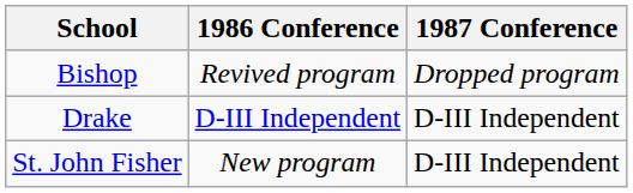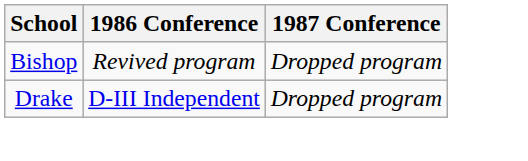 <table class="wikitable sortable">
 <tr>
 <th>School</th>
 <th>1986 Conference</th>
 <th>1987 Conference</th>
 </tr>
 <tr style="text-align:center;">
 <td><a href='#'>Bishop</a></td>
 <td><em>Revived program</em></td>
 <td><em>Dropped program</em></td>
 </tr>
 <tr style="text-align:center;">
 <td><a href='#'>Drake</a></td>
 <td><a href='#'>D-III Independent</a></td>
-<td>D-III Independent</td>
-</tr>
-<tr style="text-align:center;">
-<td><a href='#'>St. John Fisher</a></td>
-<td><em>New program</em></td>
-<td>D-III Independent</td>
+<td><em>Dropped program</em></td>
 </tr>
 </table>
